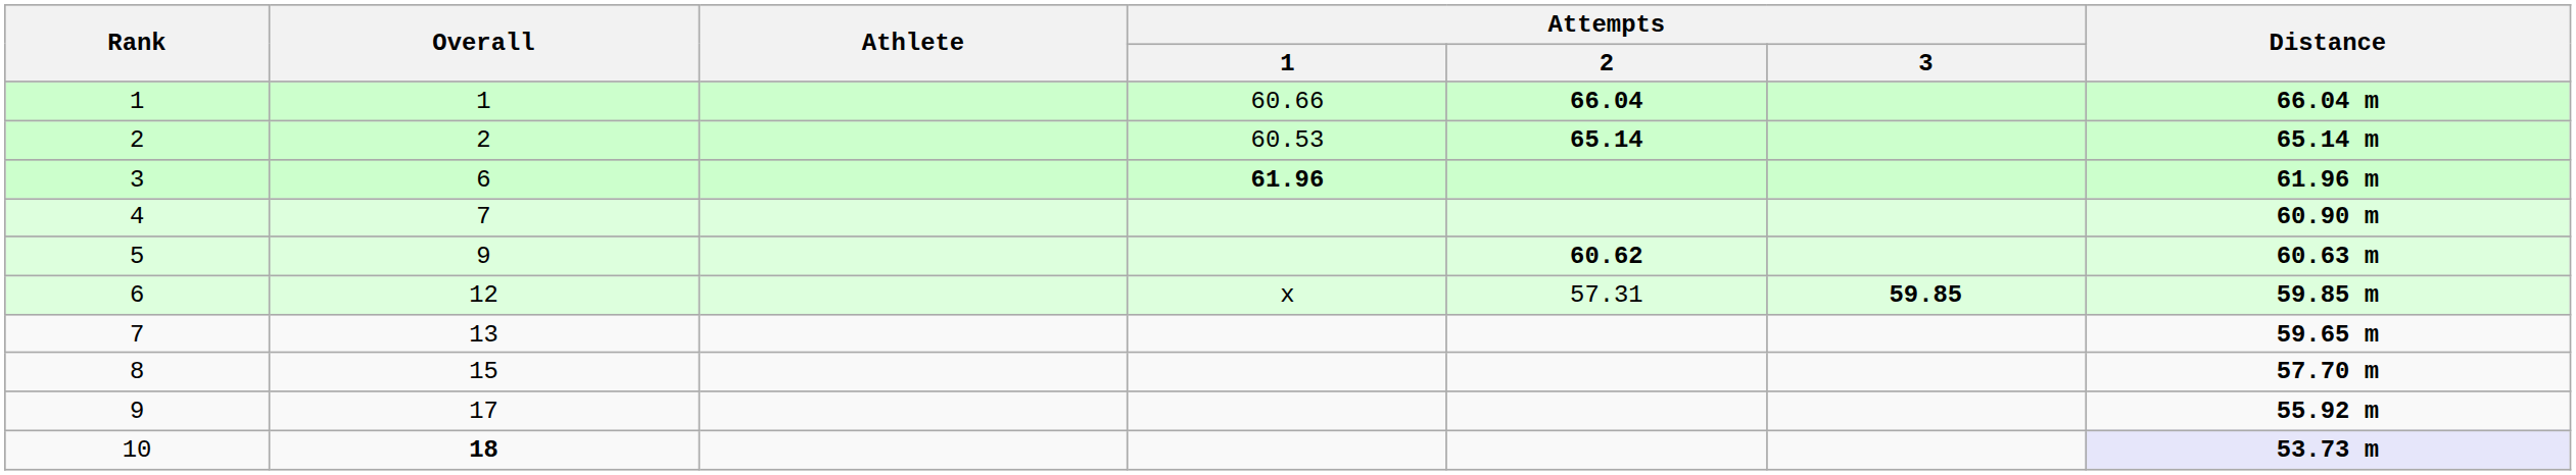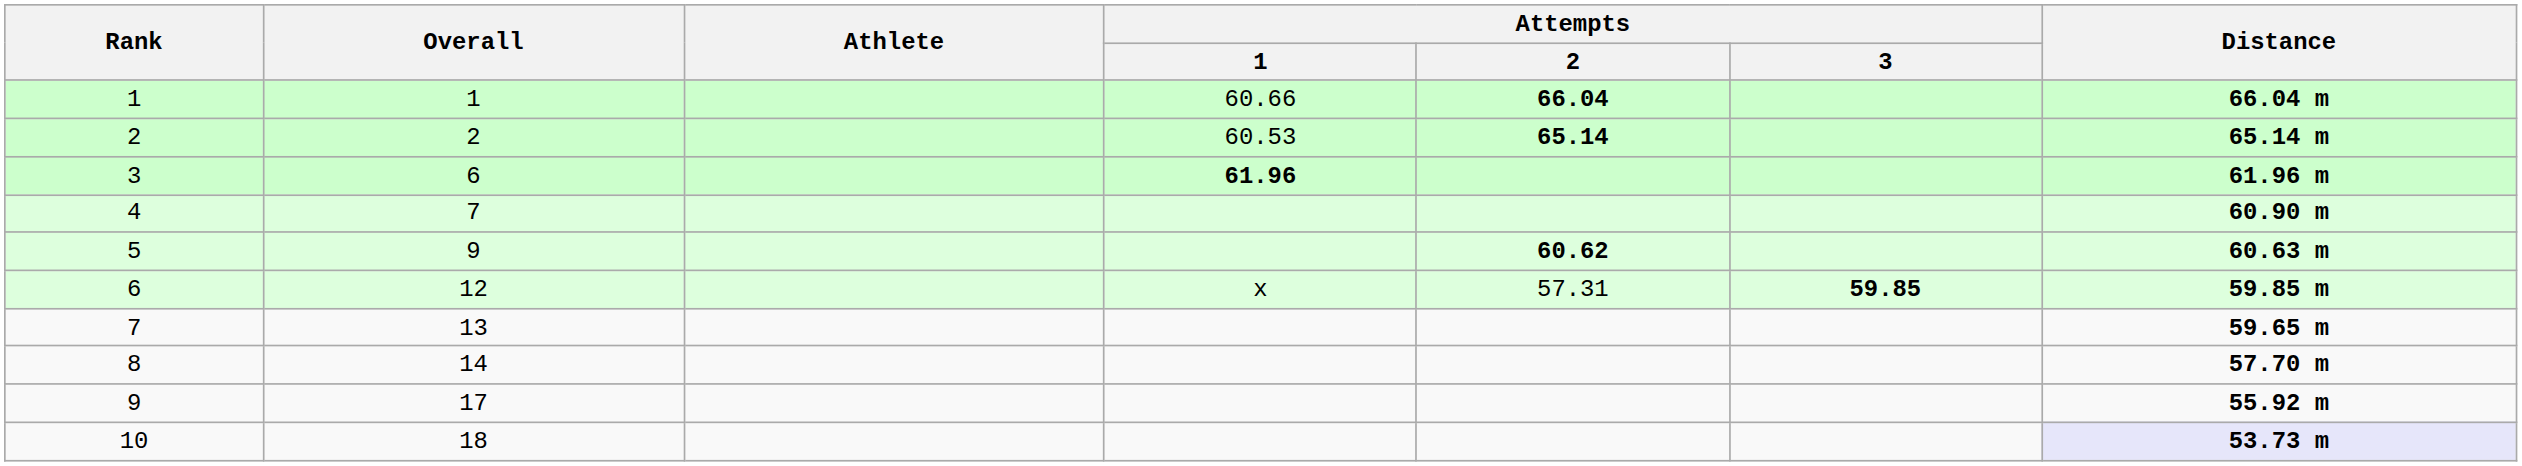 <table class="wikitable" style=" text-align:center; font-size:110%;" width="95%">
 <tr>
 <th rowspan="2">Rank</th>
 <th rowspan="2">Overall</th>
 <th rowspan="2">Athlete</th>
 <th colspan="3">Attempts</th>
 <th rowspan="2">Distance</th>
 </tr>
 <tr>
 <th>1</th>
 <th>2</th>
 <th>3</th>
 </tr>
 <tr style="background:#ccffcc;">
 <td>1</td>
 <td>1</td>
 <td align=left></td>
 <td>60.66</td>
 <td><strong>66.04</strong></td>
 <td></td>
 <td><strong>66.04 m </strong></td>
 </tr>
 <tr style="background:#ccffcc;">
 <td>2</td>
 <td>2</td>
 <td align=left></td>
 <td>60.53</td>
 <td><strong>65.14</strong></td>
 <td></td>
 <td><strong>65.14 m </strong></td>
 </tr>
 <tr style="background:#ccffcc;">
 <td>3</td>
 <td>6</td>
 <td align=left></td>
 <td><strong>61.96</strong></td>
 <td></td>
 <td></td>
 <td><strong>61.96 m </strong></td>
 </tr>
 <tr style="background:#ddffdd;">
 <td>4</td>
 <td>7</td>
 <td align=left></td>
 <td></td>
 <td></td>
 <td></td>
 <td><strong>60.90 m </strong></td>
 </tr>
 <tr style="background:#ddffdd;">
 <td>5</td>
 <td>9</td>
 <td align=left></td>
 <td></td>
 <td><strong>60.62</strong></td>
 <td></td>
 <td><strong>60.63 m </strong></td>
 </tr>
 <tr style="background:#ddffdd;">
 <td>6</td>
 <td>12</td>
 <td align=left></td>
 <td>x</td>
 <td>57.31</td>
 <td><strong>59.85</strong></td>
 <td><strong>59.85 m </strong></td>
 </tr>
 <tr>
 <td>7</td>
 <td>13</td>
 <td align=left></td>
 <td></td>
 <td></td>
 <td></td>
 <td><strong>59.65 m </strong></td>
 </tr>
 <tr>
 <td>8</td>
-<td>15</td>
+<td>14</td>
 <td align=left></td>
 <td></td>
 <td></td>
 <td></td>
 <td><strong>57.70 m </strong></td>
 </tr>
 <tr>
 <td>9</td>
 <td>17</td>
 <td align=left></td>
 <td></td>
 <td></td>
 <td></td>
 <td><strong>55.92 m </strong></td>
 </tr>
 <tr>
 <td>10</td>
-<td><strong>18</strong></td>
+<td>18</td>
 <td align=left></td>
 <td></td>
 <td></td>
 <td></td>
 <td style="background: lavender;"><strong>53.73 m </strong></td>
 </tr>
 </table>
